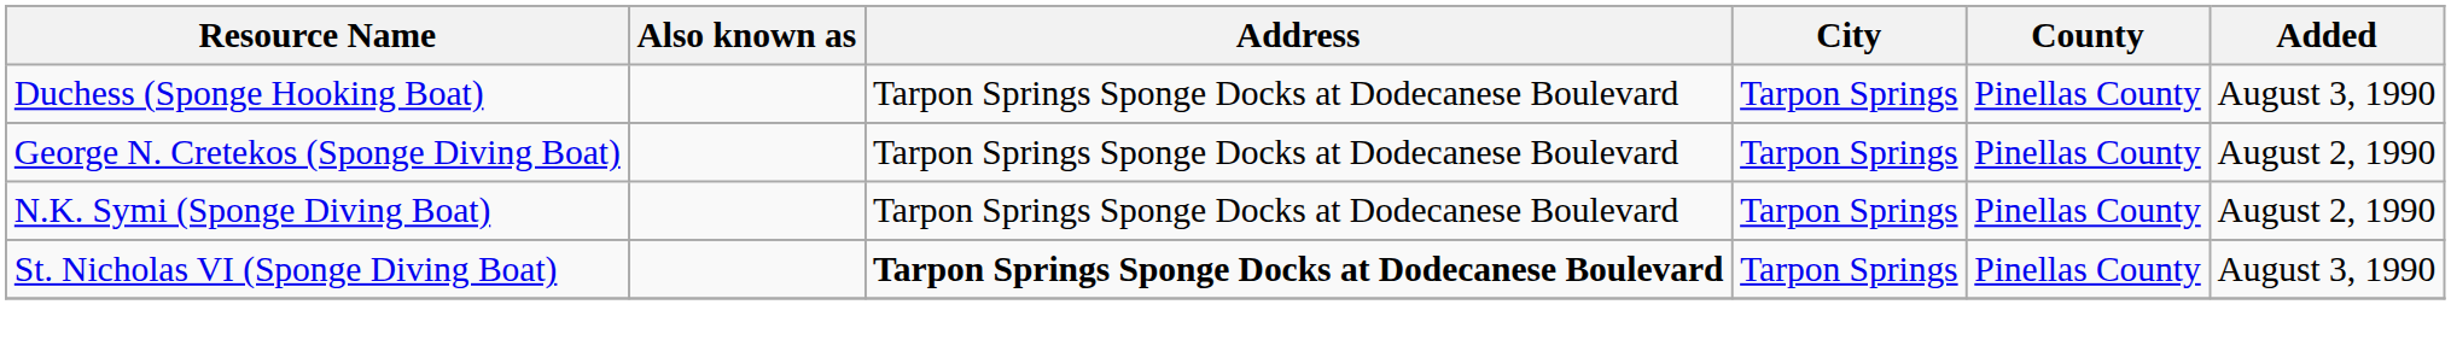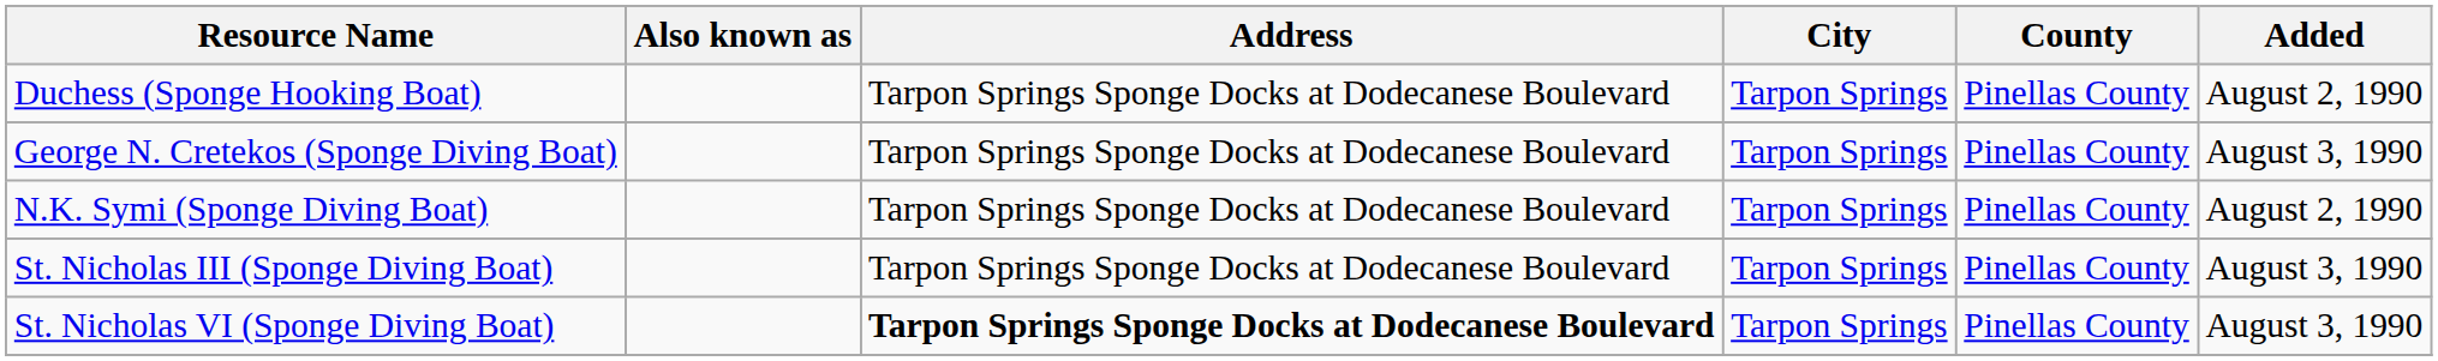 <table class="wikitable" style="font-size: 95%;">
 <tr>
 <th>Resource Name</th>
 <th>Also known as</th>
 <th>Address</th>
 <th>City</th>
 <th>County</th>
 <th>Added</th>
 </tr>
 <tr>
 <td><a href='#'>Duchess (Sponge Hooking Boat)</a></td>
 <td></td>
 <td>Tarpon Springs Sponge Docks at Dodecanese Boulevard</td>
 <td><a href='#'>Tarpon Springs</a></td>
 <td><a href='#'>Pinellas County</a></td>
-<td>August 3, 1990</td>
+<td>August 2, 1990</td>
 </tr>
 <tr>
 <td><a href='#'>George N. Cretekos (Sponge Diving Boat)</a></td>
 <td></td>
 <td>Tarpon Springs Sponge Docks at Dodecanese Boulevard</td>
 <td><a href='#'>Tarpon Springs</a></td>
 <td><a href='#'>Pinellas County</a></td>
-<td>August 2, 1990</td>
+<td>August 3, 1990</td>
 </tr>
 <tr>
 <td><a href='#'>N.K. Symi (Sponge Diving Boat)</a></td>
 <td></td>
 <td>Tarpon Springs Sponge Docks at Dodecanese Boulevard</td>
 <td><a href='#'>Tarpon Springs</a></td>
 <td><a href='#'>Pinellas County</a></td>
 <td>August 2, 1990</td>
+</tr>
+<tr>
+<td><a href='#'>St. Nicholas III (Sponge Diving Boat)</a></td>
+<td></td>
+<td>Tarpon Springs Sponge Docks at Dodecanese Boulevard</td>
+<td><a href='#'>Tarpon Springs</a></td>
+<td><a href='#'>Pinellas County</a></td>
+<td>August 3, 1990</td>
 </tr>
 <tr>
 <td><a href='#'>St. Nicholas VI (Sponge Diving Boat)</a></td>
 <td></td>
 <td><strong>Tarpon Springs Sponge Docks at Dodecanese Boulevard</strong></td>
 <td><a href='#'>Tarpon Springs</a></td>
 <td><a href='#'>Pinellas County</a></td>
 <td>August 3, 1990</td>
 </tr>
 <tr>
 </tr>
 </table>
